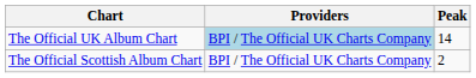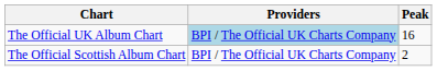 <table class="wikitable">
 <tr>
 <th>Chart</th>
 <th>Providers</th>
 <th>Peak</th>
 </tr>
 <tr>
 <td><a href='#'>The Official UK Album Chart</a></td>
 <td style="background: lightblue;"><a href='#'>BPI</a> / <a href='#'>The Official UK Charts Company</a></td>
-<td>14</td>
+<td>16</td>
 </tr>
 <tr>
 <td><a href='#'>The Official Scottish Album Chart</a></td>
 <td><a href='#'>BPI</a> / <a href='#'>The Official UK Charts Company</a></td>
 <td>2</td>
 </tr>
 </table>
